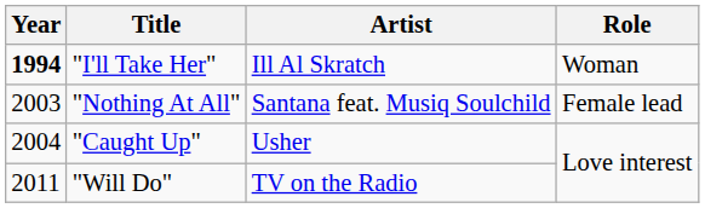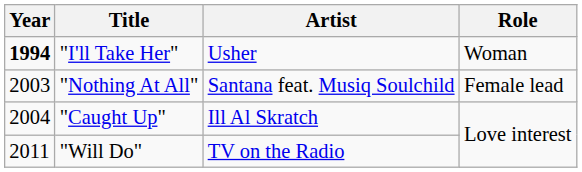 <table class="wikitable">
 <tr>
 <th>Year</th>
 <th>Title</th>
 <th>Artist</th>
 <th>Role</th>
 </tr>
 <tr>
 <td><strong>1994</strong></td>
 <td>"<a href='#'>I'll Take Her</a>"</td>
-<td><a href='#'>Ill Al Skratch</a></td>
+<td><a href='#'>Usher</a></td>
 <td>Woman</td>
 </tr>
 <tr>
 <td>2003</td>
 <td>"<a href='#'>Nothing At All</a>"</td>
 <td><a href='#'>Santana</a> feat. <a href='#'>Musiq Soulchild</a></td>
 <td>Female lead</td>
 </tr>
 <tr>
 <td>2004</td>
 <td>"<a href='#'>Caught Up</a>"</td>
-<td><a href='#'>Usher</a></td>
+<td><a href='#'>Ill Al Skratch</a></td>
 <td rowspan="2">Love interest</td>
 </tr>
 <tr>
 <td>2011</td>
 <td>"Will Do"</td>
 <td><a href='#'>TV on the Radio</a></td>
 </tr>
 </table>
